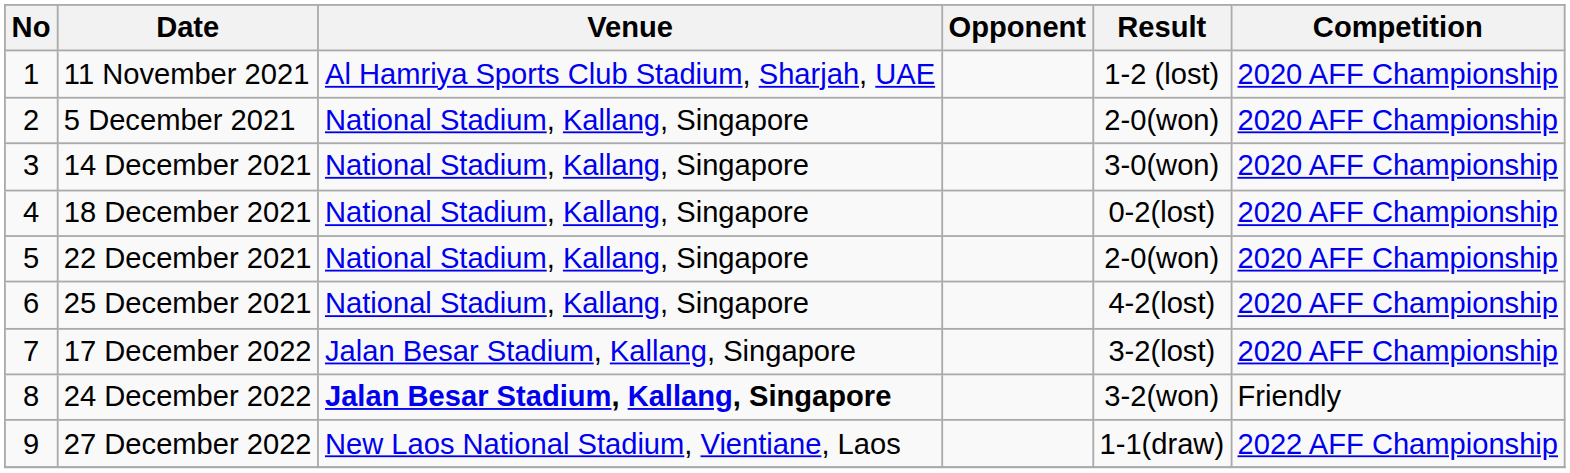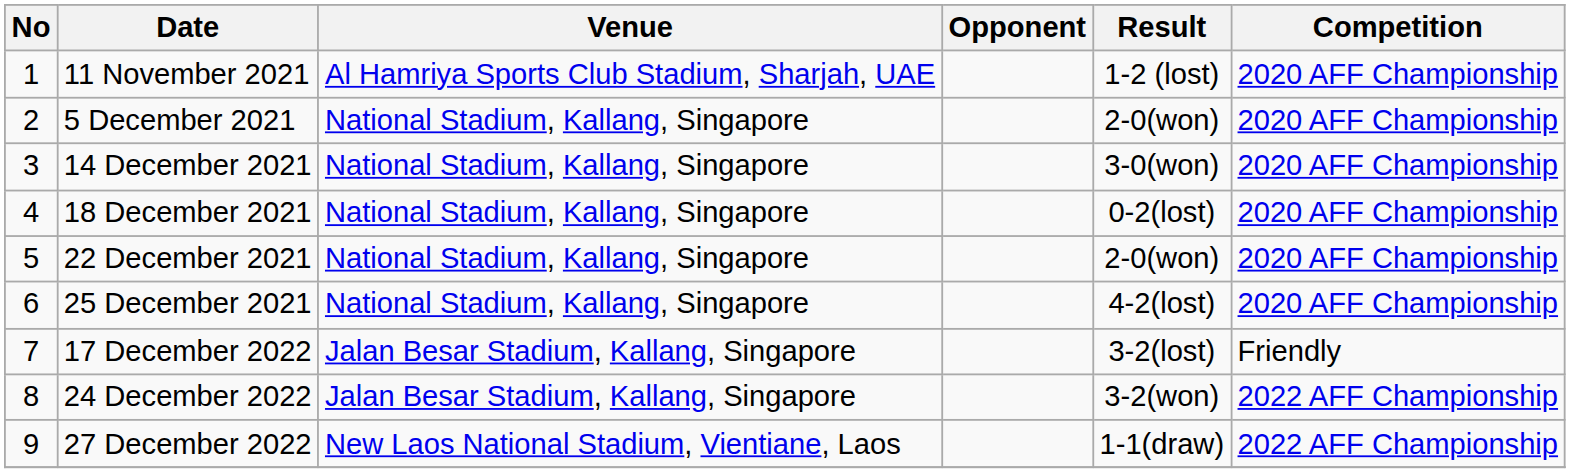 <table class="wikitable">
 <tr>
 <th>No</th>
 <th>Date</th>
 <th>Venue</th>
 <th>Opponent</th>
 <th>Result</th>
 <th>Competition</th>
 </tr>
 <tr>
 <td align=center>1</td>
 <td>11 November 2021</td>
 <td><a href='#'>Al Hamriya Sports Club Stadium</a>, <a href='#'>Sharjah</a>, <a href='#'>UAE</a></td>
 <td></td>
 <td align=center>1-2 (lost)</td>
 <td><a href='#'>2020 AFF Championship</a></td>
 </tr>
 <tr>
 <td align=center>2</td>
 <td>5 December 2021</td>
 <td><a href='#'>National Stadium</a>, <a href='#'>Kallang</a>, Singapore</td>
 <td></td>
 <td align=center>2-0(won)</td>
 <td><a href='#'>2020 AFF Championship</a></td>
 </tr>
 <tr>
 <td align=center>3</td>
 <td>14 December 2021</td>
 <td><a href='#'>National Stadium</a>, <a href='#'>Kallang</a>, Singapore</td>
 <td></td>
 <td align=center>3-0(won)</td>
 <td><a href='#'>2020 AFF Championship</a></td>
 </tr>
 <tr>
 <td align=center>4</td>
 <td>18 December 2021</td>
 <td><a href='#'>National Stadium</a>, <a href='#'>Kallang</a>, Singapore</td>
 <td></td>
 <td align=center>0-2(lost)</td>
 <td><a href='#'>2020 AFF Championship</a></td>
 </tr>
 <tr>
 <td align=center>5</td>
 <td>22 December 2021</td>
 <td><a href='#'>National Stadium</a>, <a href='#'>Kallang</a>, Singapore</td>
 <td></td>
 <td align=center>2-0(won)</td>
 <td><a href='#'>2020 AFF Championship</a></td>
 </tr>
 <tr>
 <td align=center>6</td>
 <td>25 December 2021</td>
 <td><a href='#'>National Stadium</a>, <a href='#'>Kallang</a>, Singapore</td>
 <td></td>
 <td align=center>4-2(lost)</td>
 <td><a href='#'>2020 AFF Championship</a></td>
 </tr>
 <tr>
 <td align=center>7</td>
 <td>17 December 2022</td>
 <td><a href='#'>Jalan Besar Stadium</a>, <a href='#'>Kallang</a>, Singapore</td>
 <td></td>
 <td align=center>3-2(lost)</td>
-<td><a href='#'>2020 AFF Championship</a></td>
+<td>Friendly</td>
 </tr>
 <tr>
 <td align=center>8</td>
 <td>24 December 2022</td>
-<td><strong><a href='#'>Jalan Besar Stadium</a>, <a href='#'>Kallang</a>, Singapore</strong></td>
+<td><a href='#'>Jalan Besar Stadium</a>, <a href='#'>Kallang</a>, Singapore</td>
 <td></td>
 <td align=center>3-2(won)</td>
-<td>Friendly</td>
+<td><a href='#'>2022 AFF Championship</a></td>
 </tr>
 <tr>
 <td align=center>9</td>
 <td>27 December 2022</td>
 <td><a href='#'>New Laos National Stadium</a>, <a href='#'>Vientiane</a>, Laos</td>
 <td></td>
 <td align=center>1-1(draw)</td>
 <td><a href='#'>2022 AFF Championship</a></td>
 </tr>
 <tr>
 </tr>
 </table>
